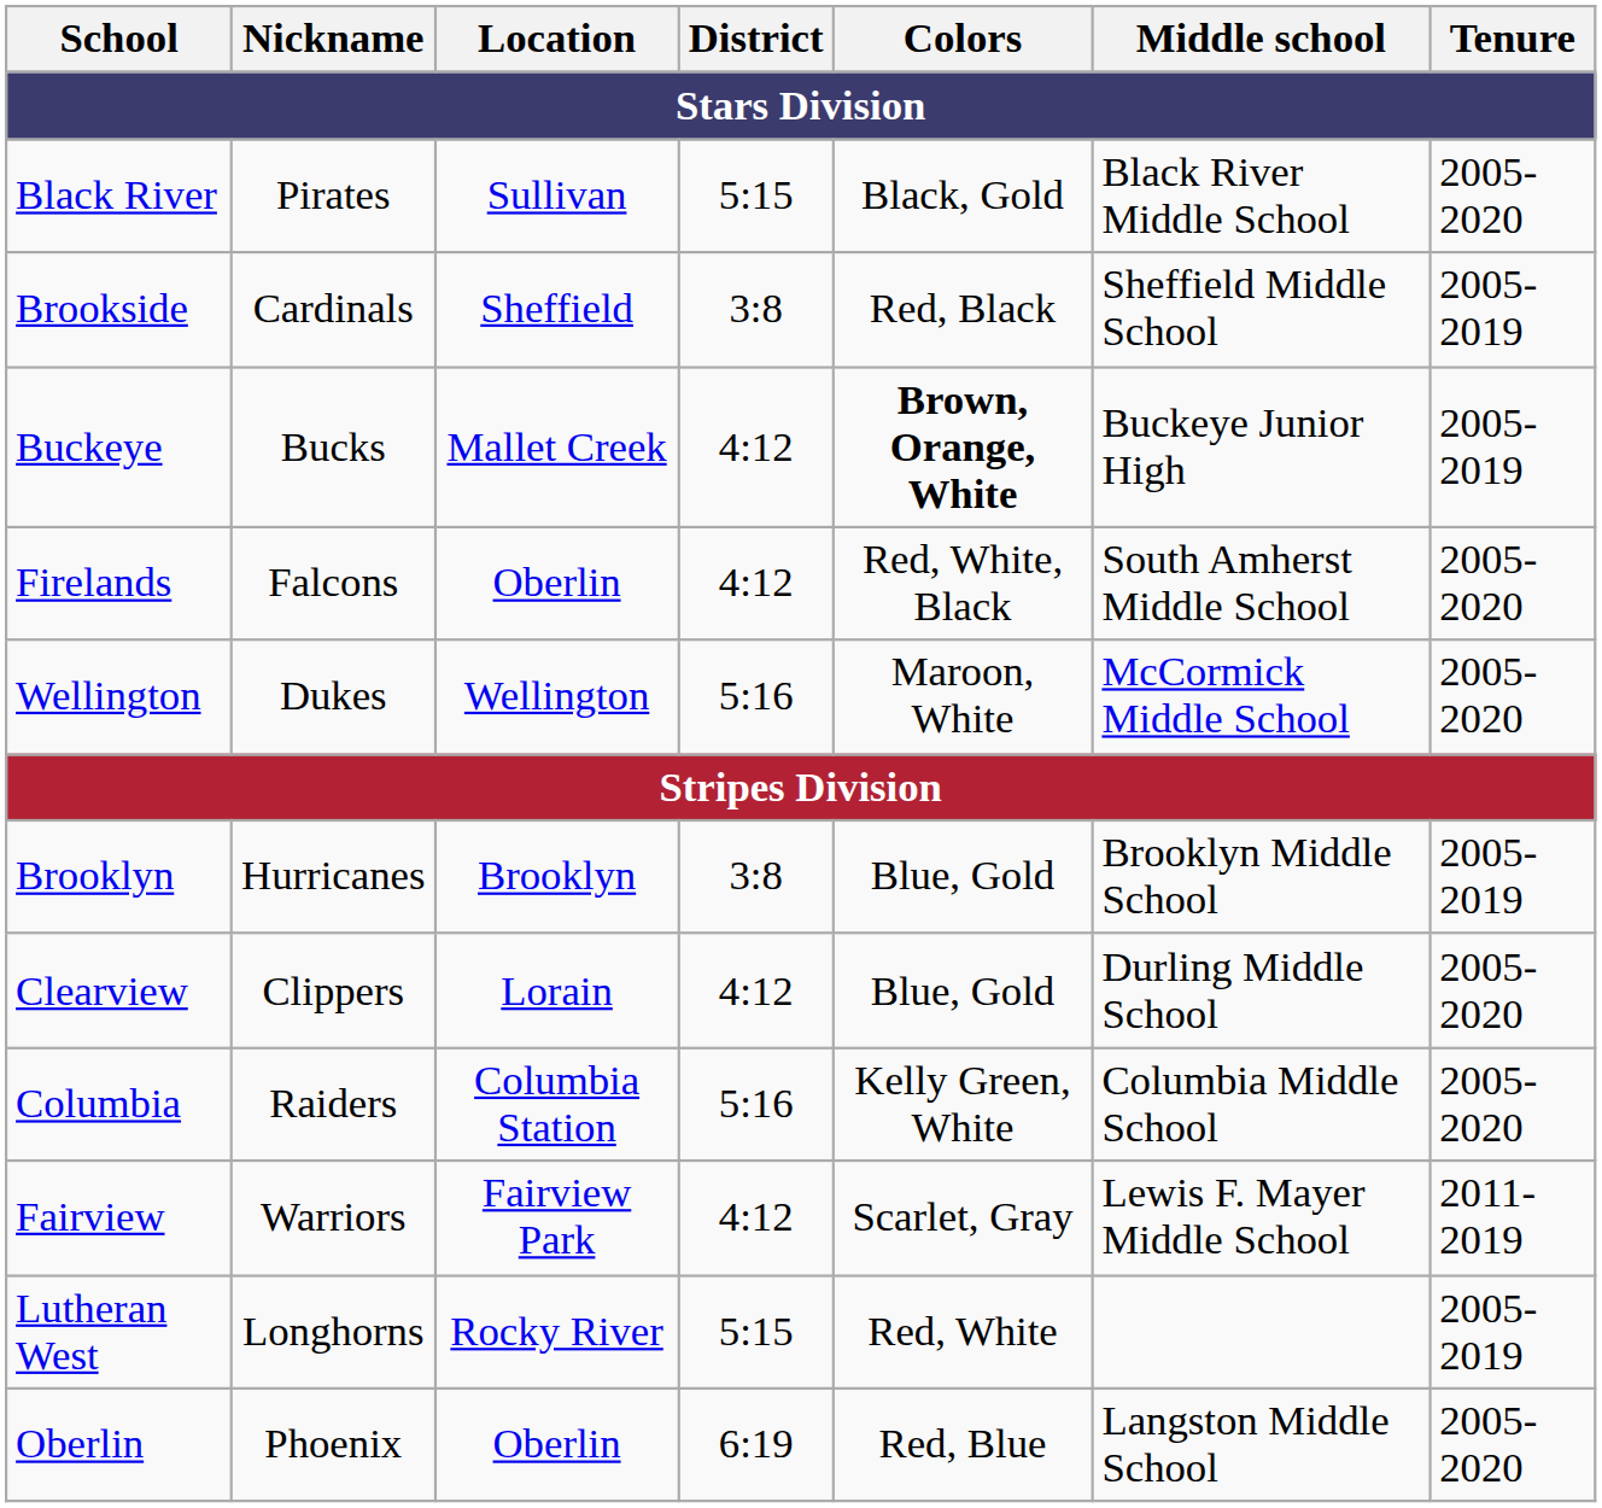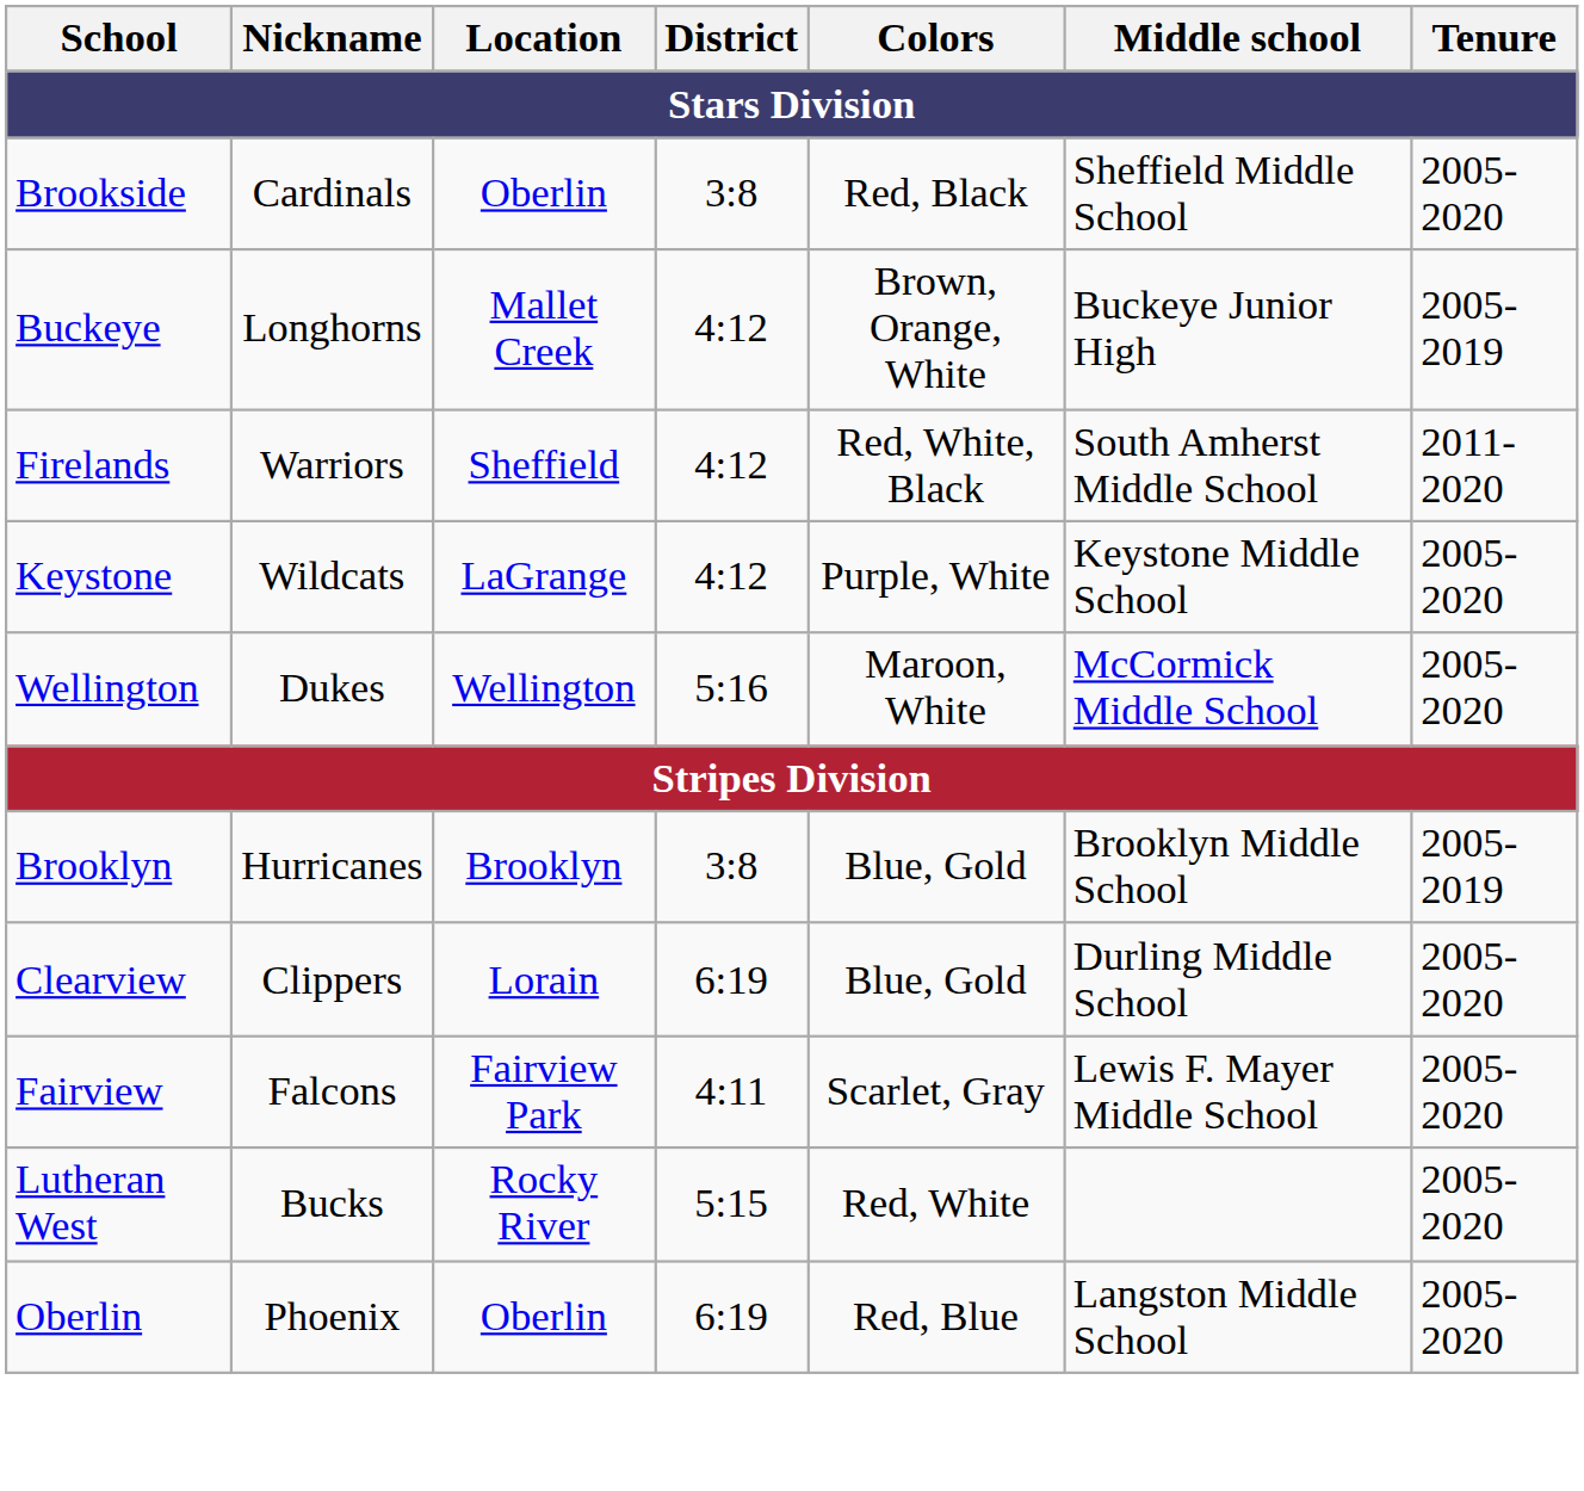 <table class="wikitable sortable">
 <tr>
 <th>School</th>
 <th>Nickname</th>
 <th>Location</th>
 <th>District</th>
 <th>Colors</th>
 <th>Middle school</th>
 <th>Tenure</th>
 </tr>
 <tr>
 <th colspan="7" style="background:#3C3B6E; color:white;">Stars Division</th>
 </tr>
 <tr>
-<td><a href='#'>Black River</a></td>
-<td align=center>Pirates</td>
-<td align=center><a href='#'>Sullivan</a></td>
-<td align=center>5:15</td>
-<td align=center>Black, Gold <br> </td>
-<td>Black River Middle School</td>
+<td><a href='#'>Brookside</a></td>
+<td align=center>Cardinals</td>
+<td align=center><a href='#'>Oberlin</a></td>
+<td align=center>3:8</td>
+<td align=center>Red, Black<br> </td>
+<td>Sheffield Middle School</td>
 <td>2005-2020</td>
 </tr>
 <tr>
-<td><a href='#'>Brookside</a></td>
-<td align=center>Cardinals</td>
-<td align=center><a href='#'>Sheffield</a></td>
-<td align=center>3:8</td>
-<td align=center>Red, Black<br> </td>
-<td>Sheffield Middle School</td>
-<td>2005-2019</td>
-</tr>
-<tr>
 <td><a href='#'>Buckeye</a></td>
-<td align=center>Bucks</td>
+<td align=center>Longhorns</td>
 <td align=center><a href='#'>Mallet Creek</a></td>
 <td align=center>4:12</td>
-<td align=center><strong>Brown, Orange, White<br>  </strong></td>
+<td align=center>Brown, Orange, White<br>  </td>
 <td>Buckeye Junior High</td>
 <td>2005-2019</td>
 </tr>
 <tr>
 <td><a href='#'>Firelands</a></td>
-<td align=center>Falcons</td>
-<td align=center><a href='#'>Oberlin</a></td>
+<td align=center>Warriors</td>
+<td align=center><a href='#'>Sheffield</a></td>
 <td align=center>4:12</td>
 <td align=center>Red, White, Black<br>  </td>
 <td>South Amherst Middle School</td>
+<td>2011-2020</td>
+</tr>
+<tr>
+<td><a href='#'>Keystone</a></td>
+<td align=center>Wildcats</td>
+<td align=center><a href='#'>LaGrange</a></td>
+<td align=center>4:12</td>
+<td align=center>Purple, White<br> </td>
+<td>Keystone Middle School</td>
 <td>2005-2020</td>
 </tr>
 <tr>
 <td><a href='#'>Wellington</a></td>
 <td align=center>Dukes</td>
 <td align=center><a href='#'>Wellington</a></td>
 <td align=center>5:16</td>
 <td align=center>Maroon, White<br> </td>
 <td><a href='#'>McCormick Middle School</a></td>
 <td>2005-2020</td>
 </tr>
 <tr>
 <th colspan="7" style="background:#B22234; color:white;">Stripes Division</th>
 </tr>
 <tr>
 <td><a href='#'>Brooklyn</a></td>
 <td align=center>Hurricanes</td>
 <td align=center><a href='#'>Brooklyn</a></td>
 <td align=center>3:8</td>
 <td align=center>Blue, Gold<br> </td>
 <td>Brooklyn Middle School</td>
 <td>2005-2019</td>
 </tr>
 <tr>
 <td><a href='#'>Clearview</a></td>
 <td align=center>Clippers</td>
 <td align=center><a href='#'>Lorain</a></td>
-<td align=center>4:12</td>
+<td align=center>6:19</td>
 <td align=center>Blue, Gold<br> </td>
 <td>Durling Middle School</td>
 <td>2005-2020</td>
 </tr>
 <tr>
-<td><a href='#'>Columbia</a></td>
-<td align=center>Raiders</td>
-<td align=center><a href='#'>Columbia Station</a></td>
-<td align=center>5:16</td>
-<td align=center>Kelly Green, White<br> </td>
-<td>Columbia Middle School</td>
+<td><a href='#'>Fairview</a></td>
+<td align=center>Falcons</td>
+<td align=center><a href='#'>Fairview Park</a></td>
+<td align=center>4:11</td>
+<td align=center>Scarlet, Gray<br> </td>
+<td>Lewis F. Mayer Middle School</td>
 <td>2005-2020</td>
 </tr>
 <tr>
-<td><a href='#'>Fairview</a></td>
-<td align=center>Warriors</td>
-<td align=center><a href='#'>Fairview Park</a></td>
-<td align=center>4:12</td>
-<td align=center>Scarlet, Gray<br> </td>
-<td>Lewis F. Mayer Middle School</td>
-<td>2011-2019</td>
-</tr>
-<tr>
 <td><a href='#'>Lutheran West</a></td>
-<td align=center>Longhorns</td>
+<td align=center>Bucks</td>
 <td align=center><a href='#'>Rocky River</a></td>
 <td align=center>5:15</td>
 <td align=center>Red, White<br> </td>
 <td></td>
-<td>2005-2019</td>
+<td>2005-2020</td>
 </tr>
 <tr>
 <td><a href='#'>Oberlin</a></td>
 <td align=center>Phoenix</td>
 <td align=center><a href='#'>Oberlin</a></td>
 <td align=center>6:19</td>
 <td align=center>Red, Blue<br> </td>
 <td>Langston Middle School</td>
 <td>2005-2020</td>
 </tr>
 </table>
